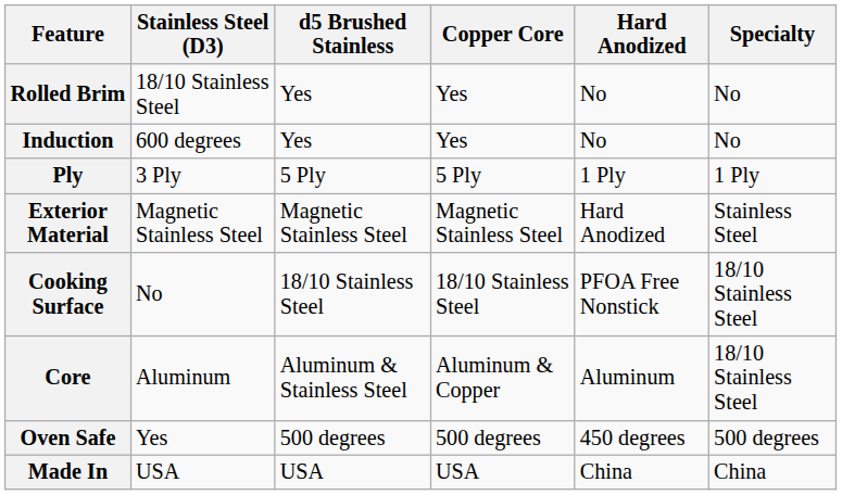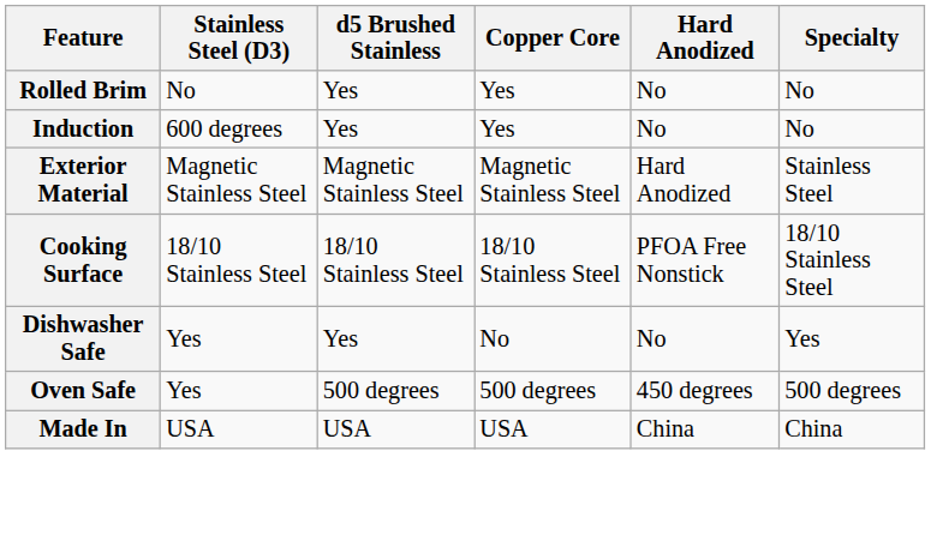 <table class="wikitable">
 <tr>
 <th scope="col">Feature</th>
 <th scope="col">Stainless Steel (D3)</th>
 <th scope="col">d5 Brushed Stainless</th>
 <th scope="col">Copper Core</th>
 <th scope="col">Hard Anodized</th>
 <th scope="col">Specialty</th>
 </tr>
 <tr>
 <th scope="row">Rolled Brim</th>
-<td>18/10 Stainless Steel</td>
+<td>No</td>
 <td>Yes</td>
 <td>Yes</td>
 <td>No</td>
 <td>No</td>
 </tr>
 <tr>
 <th scope="row">Induction</th>
 <td>600 degrees</td>
 <td>Yes</td>
 <td>Yes</td>
 <td>No</td>
 <td>No</td>
 </tr>
 <tr>
-<th scope="row">Ply</th>
-<td>3 Ply</td>
-<td>5 Ply</td>
-<td>5 Ply</td>
-<td>1 Ply</td>
-<td>1 Ply</td>
-</tr>
-<tr>
 <th scope="row">Exterior Material</th>
 <td>Magnetic Stainless Steel</td>
 <td>Magnetic Stainless Steel</td>
 <td>Magnetic Stainless Steel</td>
 <td>Hard Anodized</td>
 <td>Stainless Steel</td>
 </tr>
 <tr>
 <th scope="row">Cooking Surface</th>
-<td>No</td>
+<td>18/10 Stainless Steel</td>
 <td>18/10 Stainless Steel</td>
 <td>18/10 Stainless Steel</td>
 <td>PFOA Free Nonstick</td>
 <td>18/10 Stainless Steel</td>
 </tr>
 <tr>
-<th scope="row">Core</th>
-<td>Aluminum</td>
-<td>Aluminum & Stainless Steel</td>
-<td>Aluminum & Copper</td>
-<td>Aluminum</td>
-<td>18/10 Stainless Steel</td>
+<th scope="row">Dishwasher Safe</th>
+<td>Yes</td>
+<td>Yes</td>
+<td>No</td>
+<td>No</td>
+<td>Yes</td>
 </tr>
 <tr>
 <th scope="row">Oven Safe</th>
 <td>Yes</td>
 <td>500 degrees</td>
 <td>500 degrees</td>
 <td>450 degrees</td>
 <td>500 degrees</td>
 </tr>
 <tr>
 <th scope="row">Made In</th>
 <td>USA</td>
 <td>USA</td>
 <td>USA</td>
 <td>China</td>
 <td>China</td>
 </tr>
 </table>
